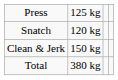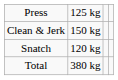 <table class = "wikitable" style="text-align:center;">
 <tr>
 <td>Press</td>
 <td>125 kg</td>
+<td align=left></td>
+<td></td>
+</tr>
+<tr>
+<td>Clean & Jerk</td>
+<td>150 kg</td>
 <td align=left></td>
 <td></td>
 </tr>
 <tr>
 <td>Snatch</td>
 <td>120 kg</td>
 <td align=left></td>
 <td></td>
 </tr>
 <tr>
-<td>Clean & Jerk</td>
-<td>150 kg</td>
-<td align=left></td>
-<td></td>
-</tr>
-<tr>
 <td>Total</td>
 <td>380 kg</td>
 <td align=left></td>
 <td></td>
 </tr>
 </table>
